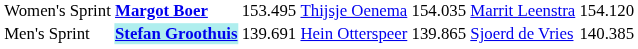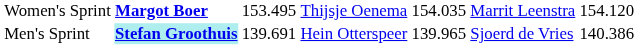 <table>
 <tr>
 <td>Women's Sprint</td>
 <td><strong><a href='#'>Margot Boer</a></strong></td>
 <td>153.495</td>
 <td><a href='#'>Thijsje Oenema</a></td>
 <td>154.035</td>
 <td><a href='#'>Marrit Leenstra</a></td>
 <td>154.120</td>
 </tr>
 <tr>
 <td>Men's Sprint</td>
 <td style="background: paleturquoise;"><strong><a href='#'>Stefan Groothuis</a></strong></td>
 <td>139.691</td>
 <td><a href='#'>Hein Otterspeer</a></td>
-<td>139.865</td>
+<td>139.965</td>
 <td><a href='#'>Sjoerd de Vries</a></td>
-<td>140.385</td>
+<td>140.386</td>
 </tr>
 </table>
